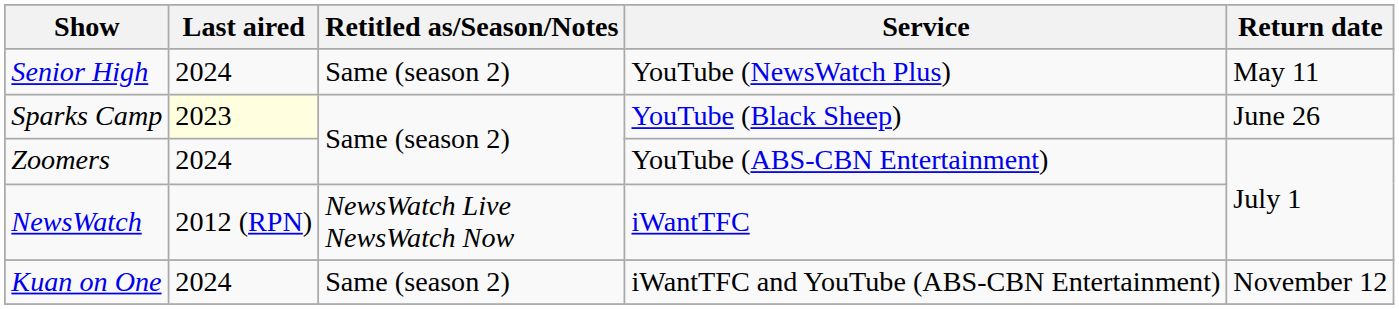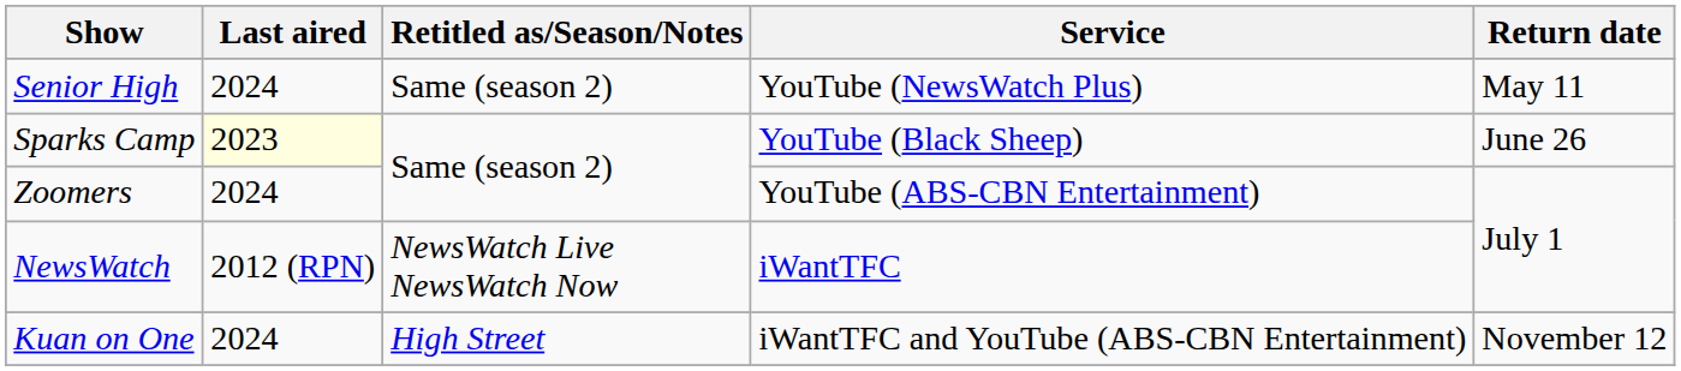 <table class="wikitable">
 <tr>
 <th>Show</th>
 <th>Last aired</th>
 <th>Retitled as/Season/Notes</th>
 <th>Service</th>
 <th>Return date</th>
 </tr>
 <tr>
 <td><em><a href='#'>Senior High</a></em></td>
 <td>2024</td>
 <td>Same (season 2)</td>
 <td>YouTube (<a href='#'>NewsWatch Plus</a>)</td>
 <td>May 11</td>
 </tr>
 <tr>
 <td><em>Sparks Camp</em></td>
 <td style="background: lightyellow;">2023</td>
 <td rowspan="2">Same (season 2)</td>
 <td><a href='#'>YouTube</a> (<a href='#'>Black Sheep</a>)</td>
 <td>June 26</td>
 </tr>
 <tr>
 <td><em>Zoomers</em></td>
 <td>2024</td>
 <td>YouTube (<a href='#'>ABS-CBN Entertainment</a>)</td>
 <td rowspan="2">July 1</td>
 </tr>
 <tr>
 <td><em><a href='#'>NewsWatch</a></em></td>
 <td>2012 (<a href='#'>RPN</a>)</td>
 <td><em>NewsWatch Live</em><br><em>NewsWatch Now</em></td>
 <td><a href='#'>iWantTFC</a></td>
 </tr>
 <tr>
 <td><em><a href='#'>Kuan on One</a></em></td>
 <td>2024</td>
-<td>Same (season 2)</td>
+<td><em><a href='#'>High Street</a></em></td>
 <td>iWantTFC and YouTube (ABS-CBN Entertainment)</td>
 <td>November 12</td>
 </tr>
 </table>
